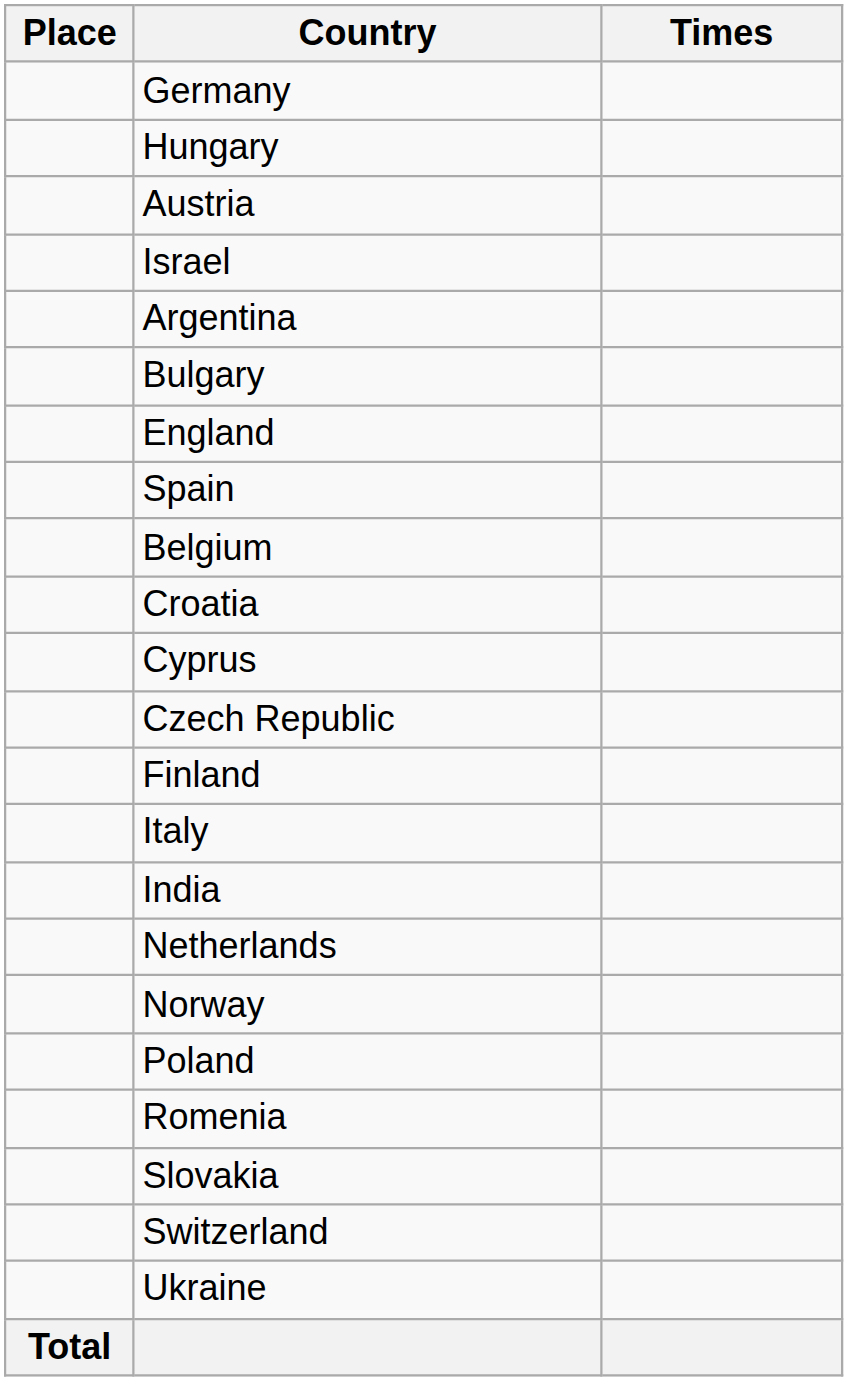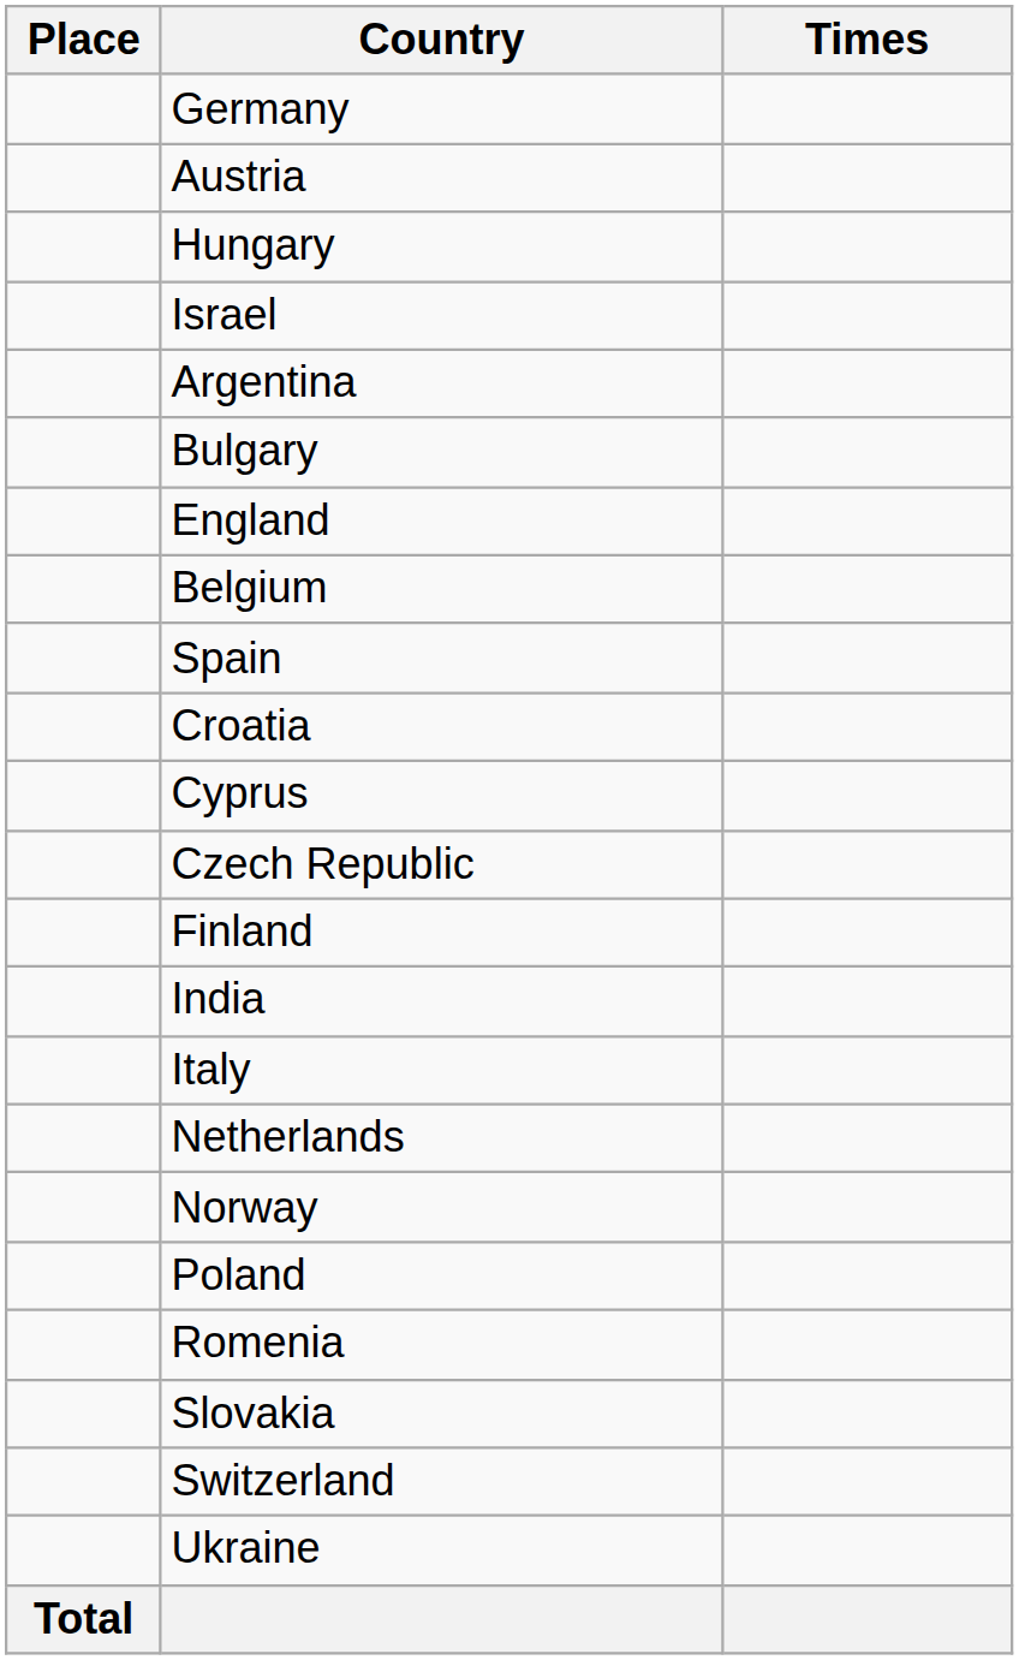 <table class="wikitable">
 <tr>
 <th width="50">Place</th>
 <th width="200">Country</th>
 <th width="100">Times</th>
 </tr>
 <tr>
 <td></td>
 <td> Germany</td>
 <td></td>
 </tr>
 <tr>
 <td></td>
-<td> Hungary</td>
+<td> Austria</td>
 <td></td>
 </tr>
 <tr>
 <td></td>
-<td> Austria</td>
+<td> Hungary</td>
 <td></td>
 </tr>
 <tr>
 <td></td>
 <td> Israel</td>
 <td></td>
 </tr>
 <tr>
 <td></td>
 <td> Argentina</td>
 <td></td>
 </tr>
 <tr>
 <td></td>
 <td> Bulgary</td>
 <td></td>
 </tr>
 <tr>
 <td></td>
 <td> England</td>
 <td></td>
 </tr>
 <tr>
 <td></td>
-<td> Spain</td>
+<td> Belgium</td>
 <td></td>
 </tr>
 <tr>
 <td></td>
-<td> Belgium</td>
+<td> Spain</td>
 <td></td>
 </tr>
 <tr>
 <td></td>
 <td> Croatia</td>
 <td></td>
 </tr>
 <tr>
 <td></td>
 <td> Cyprus</td>
 <td></td>
 </tr>
 <tr>
 <td></td>
 <td> Czech Republic</td>
 <td></td>
 </tr>
 <tr>
 <td></td>
 <td> Finland</td>
 <td></td>
 </tr>
 <tr>
 <td></td>
-<td> Italy</td>
+<td> India</td>
 <td></td>
 </tr>
 <tr>
 <td></td>
-<td> India</td>
+<td> Italy</td>
 <td></td>
 </tr>
 <tr>
 <td></td>
 <td> Netherlands</td>
 <td></td>
 </tr>
 <tr>
 <td></td>
 <td> Norway</td>
 <td></td>
 </tr>
 <tr>
 <td></td>
 <td> Poland</td>
 <td></td>
 </tr>
 <tr>
 <td></td>
 <td> Romenia</td>
 <td></td>
 </tr>
 <tr>
 <td></td>
 <td> Slovakia</td>
 <td></td>
 </tr>
 <tr>
 <td></td>
 <td> Switzerland</td>
 <td></td>
 </tr>
 <tr>
 <td></td>
 <td> Ukraine</td>
 <td></td>
 </tr>
 <tr>
 <th>Total</th>
 <th></th>
 <th></th>
 </tr>
 </table>
